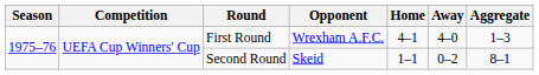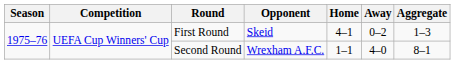 <table class="wikitable">
 <tr>
 <th>Season</th>
 <th>Competition</th>
 <th>Round</th>
 <th>Opponent</th>
 <th>Home</th>
 <th>Away</th>
 <th>Aggregate</th>
 </tr>
 <tr>
 <td rowspan=2><a href='#'>1975–76</a></td>
 <td rowspan=2><a href='#'>UEFA Cup Winners' Cup</a></td>
 <td>First Round</td>
-<td> <a href='#'>Wrexham A.F.C.</a></td>
+<td> <a href='#'>Skeid</a></td>
 <td style="text-align:center;">4–1</td>
-<td style="text-align:center;">4–0</td>
+<td style="text-align:center;">0–2</td>
 <td style="text-align:center;">1–3</td>
 </tr>
 <tr>
 <td>Second Round</td>
-<td> <a href='#'>Skeid</a></td>
+<td> <a href='#'>Wrexham A.F.C.</a></td>
 <td style="text-align:center;">1–1</td>
-<td style="text-align:center;">0–2</td>
+<td style="text-align:center;">4–0</td>
 <td style="text-align:center;">8–1</td>
 </tr>
 </table>
